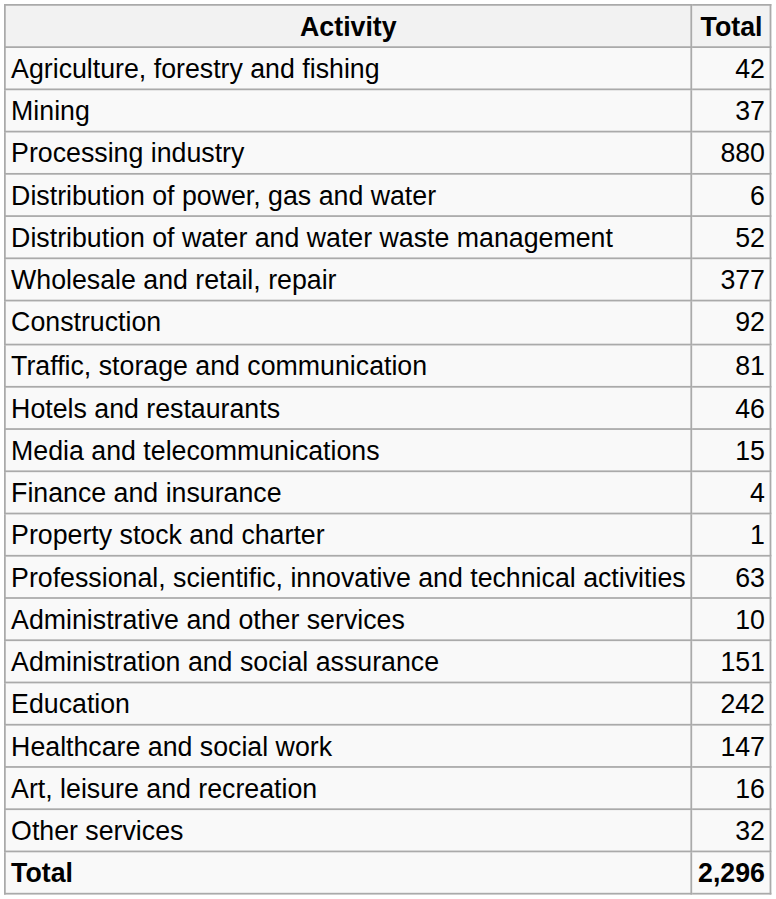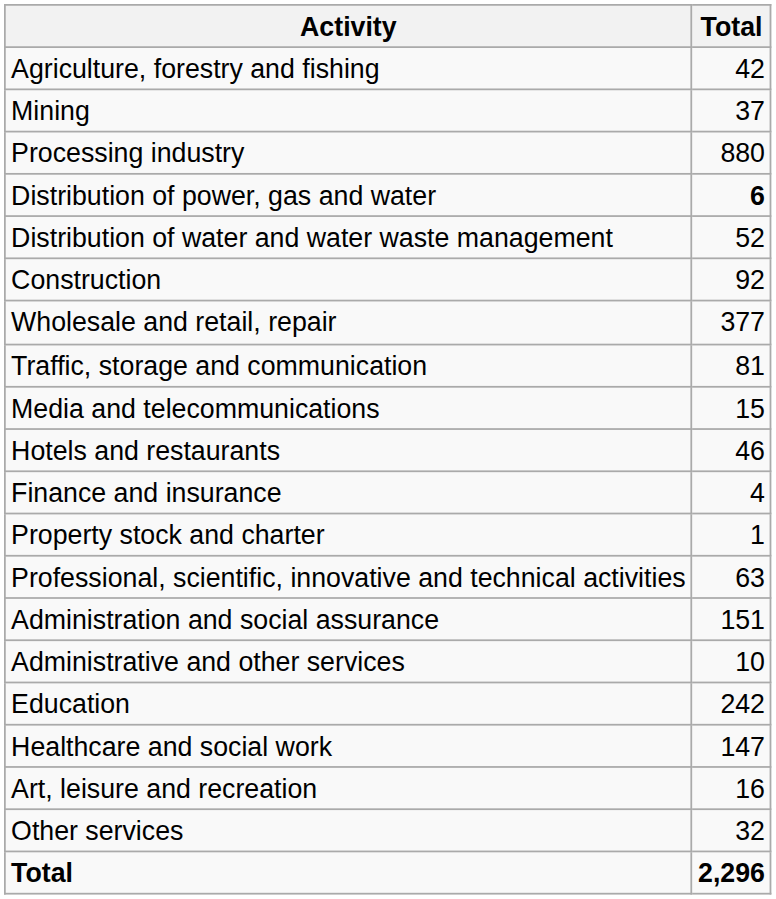 <table class="wikitable sortable" style="font-size:95%;">
 <tr>
 <th>Activity</th>
 <th>Total</th>
 </tr>
 <tr>
 <td>Agriculture, forestry and fishing</td>
 <td align="right">42</td>
 </tr>
 <tr>
 <td>Mining</td>
 <td align="right">37</td>
 </tr>
 <tr>
 <td>Processing industry</td>
 <td align="right">880</td>
 </tr>
 <tr>
 <td>Distribution of power, gas and water</td>
-<td align="right">6</td>
+<td align="right"><strong>6</strong></td>
 </tr>
 <tr>
 <td>Distribution of water and water waste management</td>
 <td align="right">52</td>
 </tr>
 <tr>
+<td>Construction</td>
+<td align="right">92</td>
+</tr>
+<tr>
 <td>Wholesale and retail, repair</td>
 <td align="right">377</td>
-</tr>
-<tr>
-<td>Construction</td>
-<td align="right">92</td>
 </tr>
 <tr>
 <td>Traffic, storage and communication</td>
 <td align="right">81</td>
 </tr>
 <tr>
+<td>Media and telecommunications</td>
+<td align="right">15</td>
+</tr>
+<tr>
 <td>Hotels and restaurants</td>
 <td align="right">46</td>
-</tr>
-<tr>
-<td>Media and telecommunications</td>
-<td align="right">15</td>
 </tr>
 <tr>
 <td>Finance and insurance</td>
 <td align="right">4</td>
 </tr>
 <tr>
 <td>Property stock and charter</td>
 <td align="right">1</td>
 </tr>
 <tr>
 <td>Professional, scientific, innovative and technical activities</td>
 <td align="right">63</td>
 </tr>
 <tr>
+<td>Administration and social assurance</td>
+<td align="right">151</td>
+</tr>
+<tr>
 <td>Administrative and other services</td>
 <td align="right">10</td>
-</tr>
-<tr>
-<td>Administration and social assurance</td>
-<td align="right">151</td>
 </tr>
 <tr>
 <td>Education</td>
 <td align="right">242</td>
 </tr>
 <tr>
 <td>Healthcare and social work</td>
 <td align="right">147</td>
 </tr>
 <tr>
 <td>Art, leisure and recreation</td>
 <td align="right">16</td>
 </tr>
 <tr>
 <td>Other services</td>
 <td align="right">32</td>
 </tr>
 <tr class="sortbottom">
 <td><strong>Total</strong></td>
 <td align="right"><strong>2,296</strong></td>
 </tr>
 </table>
